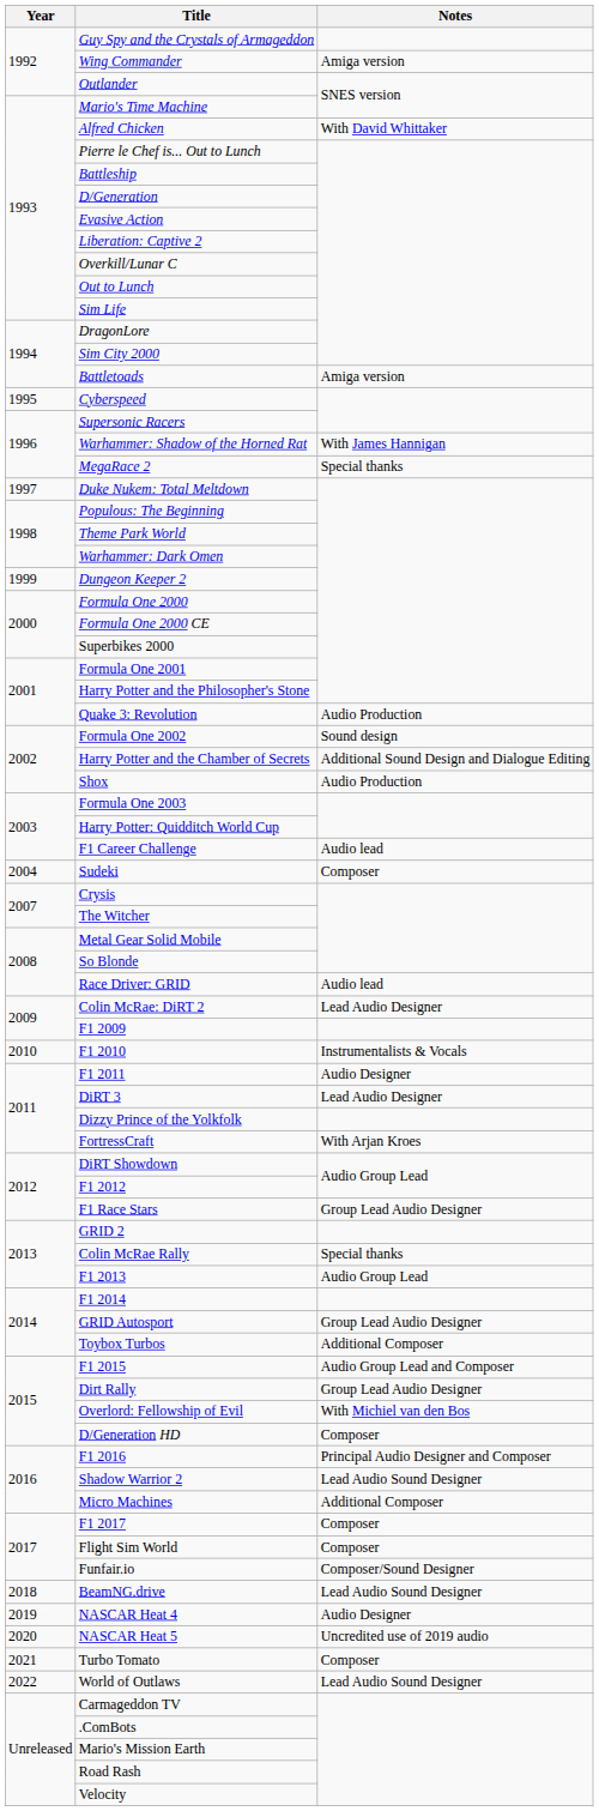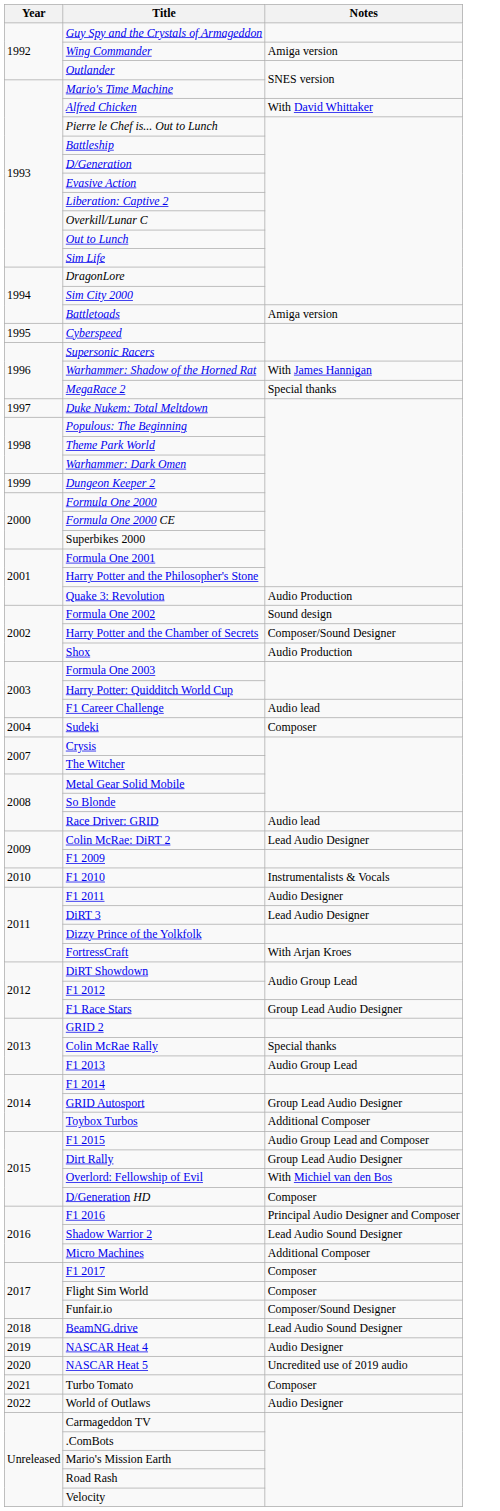 <table class="wikitable">
 <tr>
 <th>Year</th>
 <th>Title</th>
 <th>Notes</th>
 </tr>
 <tr>
 <td rowspan="3">1992</td>
 <td><em><a href='#'>Guy Spy and the Crystals of Armageddon</a></em></td>
 <td></td>
 </tr>
 <tr>
 <td><em><a href='#'>Wing Commander</a> </em></td>
 <td>Amiga version</td>
 </tr>
 <tr>
 <td><em><a href='#'>Outlander</a></em></td>
 <td rowspan="2">SNES version</td>
 </tr>
 <tr>
 <td rowspan="10">1993</td>
 <td><em><a href='#'>Mario's Time Machine</a></em></td>
 </tr>
 <tr>
 <td><em><a href='#'>Alfred Chicken</a></em></td>
 <td>With <a href='#'>David Whittaker</a></td>
 </tr>
 <tr>
 <td><em>Pierre le Chef is... Out to Lunch</em></td>
 <td rowspan="10"></td>
 </tr>
 <tr>
 <td><em><a href='#'>Battleship</a></em></td>
 </tr>
 <tr>
 <td><em><a href='#'>D/Generation</a></em></td>
 </tr>
 <tr>
 <td><em><a href='#'>Evasive Action</a></em></td>
 </tr>
 <tr>
 <td><em><a href='#'>Liberation: Captive 2</a></em></td>
 </tr>
 <tr>
 <td><em>Overkill/Lunar C</em></td>
 </tr>
 <tr>
 <td><em><a href='#'>Out to Lunch</a></em></td>
 </tr>
 <tr>
 <td><em><a href='#'>Sim Life</a></em></td>
 </tr>
 <tr>
 <td rowspan="3">1994</td>
 <td><em>DragonLore</em></td>
 </tr>
 <tr>
 <td><em><a href='#'>Sim City 2000</a></em></td>
 </tr>
 <tr>
 <td><em><a href='#'>Battletoads</a></em></td>
 <td>Amiga version</td>
 </tr>
 <tr>
 <td>1995</td>
 <td><em><a href='#'>Cyberspeed</a></em></td>
 <td rowspan="2"></td>
 </tr>
 <tr>
 <td rowspan="3">1996</td>
 <td><em><a href='#'>Supersonic Racers</a></em></td>
 </tr>
 <tr>
 <td><em><a href='#'>Warhammer: Shadow of the Horned Rat</a></em></td>
 <td>With <a href='#'>James Hannigan</a></td>
 </tr>
 <tr>
 <td><em><a href='#'>MegaRace 2</a></em></td>
 <td>Special thanks</td>
 </tr>
 <tr>
 <td>1997</td>
 <td><em><a href='#'>Duke Nukem: Total Meltdown</a></em></td>
 <td rowspan="10"></td>
 </tr>
 <tr>
 <td rowspan="3">1998</td>
 <td><em><a href='#'>Populous: The Beginning</a></em></td>
 </tr>
 <tr>
 <td><em><a href='#'>Theme Park World</a></em></td>
 </tr>
 <tr>
 <td><em><a href='#'>Warhammer: Dark Omen</a></em></td>
 </tr>
 <tr>
 <td>1999</td>
 <td><em><a href='#'>Dungeon Keeper 2</a></em></td>
 </tr>
 <tr>
 <td rowspan="3">2000</td>
 <td><em><a href='#'>Formula One 2000</a></em></td>
 </tr>
 <tr>
 <td><em><a href='#'>Formula One 2000</a> CE</td>
 </tr>
 <tr>
 <td></em>Superbikes 2000<em></td>
 </tr>
 <tr>
 <td rowspan="3">2001</td>
 <td></em><a href='#'>Formula One 2001</a><em></td>
 </tr>
 <tr>
 <td></em><a href='#'>Harry Potter and the Philosopher's Stone</a><em></td>
 </tr>
 <tr>
 <td></em><a href='#'>Quake 3: Revolution</a><em></td>
 <td>Audio Production</td>
 </tr>
 <tr>
 <td rowspan="3">2002</td>
 <td></em><a href='#'>Formula One 2002</a><em></td>
 <td>Sound design</td>
 </tr>
 <tr>
 <td></em><a href='#'>Harry Potter and the Chamber of Secrets</a><em></td>
-<td>Additional Sound Design and Dialogue Editing</td>
+<td>Composer/Sound Designer</td>
 </tr>
 <tr>
 <td></em><a href='#'>Shox</a><em></td>
 <td>Audio Production</td>
 </tr>
 <tr>
 <td rowspan="3">2003</td>
 <td></em><a href='#'>Formula One 2003</a><em></td>
 <td rowspan="2"></td>
 </tr>
 <tr>
 <td></em><a href='#'>Harry Potter: Quidditch World Cup</a><em></td>
 </tr>
 <tr>
 <td></em><a href='#'>F1 Career Challenge</a><em></td>
 <td>Audio lead</td>
 </tr>
 <tr>
 <td>2004</td>
 <td></em><a href='#'>Sudeki</a><em></td>
 <td>Composer</td>
 </tr>
 <tr>
 <td rowspan="2">2007</td>
 <td></em><a href='#'>Crysis</a><em></td>
 <td rowspan="4"></td>
 </tr>
 <tr>
 <td></em><a href='#'>The Witcher</a><em></td>
 </tr>
 <tr>
 <td rowspan="3">2008</td>
 <td></em><a href='#'>Metal Gear Solid Mobile</a><em></td>
 </tr>
 <tr>
 <td></em><a href='#'>So Blonde</a><em></td>
 </tr>
 <tr>
 <td></em><a href='#'>Race Driver: GRID</a><em></td>
 <td>Audio lead</td>
 </tr>
 <tr>
 <td rowspan="2">2009</td>
 <td></em><a href='#'>Colin McRae: DiRT 2</a><em></td>
 <td>Lead Audio Designer</td>
 </tr>
 <tr>
 <td></em><a href='#'>F1 2009</a><em></td>
 <td></td>
 </tr>
 <tr>
 <td rowspan="1">2010</td>
 <td></em><a href='#'>F1 2010</a><em></td>
 <td>Instrumentalists & Vocals</td>
 </tr>
 <tr>
 <td rowspan="4">2011</td>
 <td></em><a href='#'>F1 2011</a><em></td>
 <td>Audio Designer</td>
 </tr>
 <tr>
 <td></em><a href='#'>DiRT 3</a><em></td>
 <td>Lead Audio Designer</td>
 </tr>
 <tr>
 <td></em><a href='#'>Dizzy Prince of the Yolkfolk</a><em></td>
 <td></td>
 </tr>
 <tr>
 <td></em><a href='#'>FortressCraft</a><em></td>
 <td>With Arjan Kroes</td>
 </tr>
 <tr>
 <td rowspan="3">2012</td>
 <td></em><a href='#'>DiRT Showdown</a><em></td>
 <td rowspan="2">Audio Group Lead</td>
 </tr>
 <tr>
 <td></em><a href='#'>F1 2012</a><em></td>
 </tr>
 <tr>
 <td></em><a href='#'>F1 Race Stars</a><em></td>
 <td>Group Lead Audio Designer</td>
 </tr>
 <tr>
 <td rowspan="3">2013</td>
 <td></em><a href='#'>GRID 2</a><em></td>
 </tr>
 <tr>
 <td></em><a href='#'>Colin McRae Rally</a><em></td>
 <td>Special thanks</td>
 </tr>
 <tr>
 <td></em><a href='#'>F1 2013</a><em></td>
 <td>Audio Group Lead</td>
 </tr>
 <tr>
 <td rowspan="3">2014</td>
 <td></em><a href='#'>F1 2014</a><em></td>
 </tr>
 <tr>
 <td></em><a href='#'>GRID Autosport</a><em></td>
 <td>Group Lead Audio Designer</td>
 </tr>
 <tr>
 <td></em><a href='#'>Toybox Turbos</a><em></td>
 <td>Additional Composer</td>
 </tr>
 <tr>
 <td rowspan="4">2015</td>
 <td></em><a href='#'>F1 2015</a><em></td>
 <td>Audio Group Lead and Composer</td>
 </tr>
 <tr>
 <td></em><a href='#'>Dirt Rally</a><em></td>
 <td>Group Lead Audio Designer</td>
 </tr>
 <tr>
 <td></em><a href='#'>Overlord: Fellowship of Evil</a><em></td>
 <td>With <a href='#'>Michiel van den Bos</a></td>
 </tr>
 <tr>
 <td></em><a href='#'>D/Generation</a><em> HD</td>
 <td>Composer</td>
 </tr>
 <tr>
 <td rowspan="3">2016</td>
 <td></em><a href='#'>F1 2016</a><em></td>
 <td>Principal Audio Designer and Composer</td>
 </tr>
 <tr>
 <td></em><a href='#'>Shadow Warrior 2</a><em></td>
 <td>Lead Audio Sound Designer</td>
 </tr>
 <tr>
 <td></em><a href='#'>Micro Machines</a><em></td>
 <td>Additional Composer</td>
 </tr>
 <tr>
 <td rowspan="3">2017</td>
 <td></em><a href='#'>F1 2017</a><em></td>
 <td>Composer</td>
 </tr>
 <tr>
 <td></em>Flight Sim World<em></td>
 <td>Composer</td>
 </tr>
 <tr>
 <td></em>Funfair.io<em></td>
 <td>Composer/Sound Designer</td>
 </tr>
 <tr>
 <td rowspan="1">2018</td>
 <td></em><a href='#'>BeamNG.drive</a><em></td>
 <td>Lead Audio Sound Designer</td>
 </tr>
 <tr>
 <td rowspan="1">2019</td>
 <td></em><a href='#'>NASCAR Heat 4</a><em></td>
 <td>Audio Designer</td>
 </tr>
 <tr>
 <td rowspan="1">2020</td>
 <td></em><a href='#'>NASCAR Heat 5</a><em></td>
 <td>Uncredited use of 2019 audio</td>
 </tr>
 <tr>
 <td rowspan="1">2021</td>
 <td></em>Turbo Tomato<em></td>
 <td>Composer</td>
 </tr>
 <tr>
 <td rowspan="1">2022</td>
 <td></em>World of Outlaws<em></td>
-<td>Lead Audio Sound Designer</td>
+<td>Audio Designer</td>
 </tr>
 <tr>
 <td rowspan="5">Unreleased</td>
 <td></em>Carmageddon TV<em></td>
 <td rowspan="5"></td>
 </tr>
 <tr>
 <td></em>.ComBots<em></td>
 </tr>
 <tr>
 <td></em>Mario's Mission Earth<em></td>
 </tr>
 <tr>
 <td></em>Road Rash<em></td>
 </tr>
 <tr>
 <td></em>Velocity<em></td>
 </tr>
 </table>
